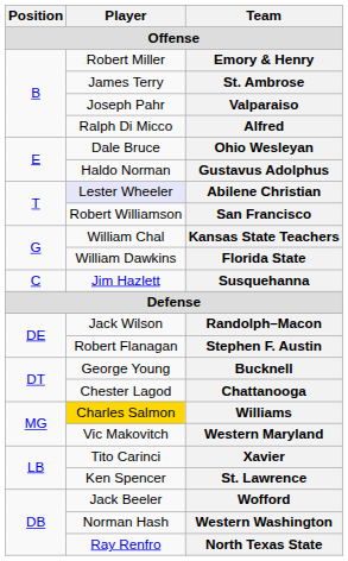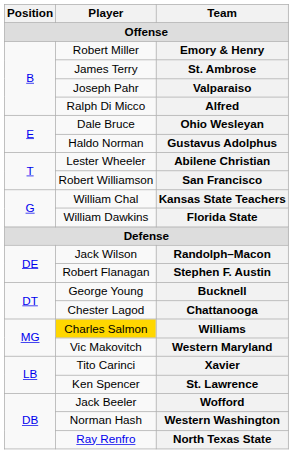 <table class="wikitable">
 <tr>
 <th>Position</th>
 <th>Player</th>
 <th>Team</th>
 </tr>
 <tr>
 <td colspan="3" style="text-align:center; background:#ddd;"><strong>Offense </strong></td>
 </tr>
 <tr style="text-align:center;">
 <td rowspan="4"><a href='#'>B</a></td>
 <td>Robert Miller</td>
 <th Style = >Emory & Henry</th>
 </tr>
 <tr style="text-align:center;">
 <td>James Terry</td>
 <th Style = >St. Ambrose</th>
 </tr>
 <tr style="text-align:center;">
 <td>Joseph Pahr</td>
 <th Style = >Valparaiso</th>
 </tr>
 <tr style="text-align:center;">
 <td>Ralph Di Micco</td>
 <th Style = >Alfred</th>
 </tr>
 <tr style="text-align:center;">
 <td rowspan="2"><a href='#'>E</a></td>
 <td>Dale Bruce</td>
 <th Style = >Ohio Wesleyan</th>
 </tr>
 <tr style="text-align:center;">
 <td>Haldo Norman</td>
 <th Style = >Gustavus Adolphus</th>
 </tr>
 <tr style="text-align:center;">
 <td rowspan="2"><a href='#'>T</a></td>
-<td style="background: lavender;">Lester Wheeler</td>
+<td>Lester Wheeler</td>
 <th Style = >Abilene Christian</th>
 </tr>
 <tr style="text-align:center;">
 <td>Robert Williamson</td>
 <th Style = >San Francisco</th>
 </tr>
 <tr style="text-align:center;">
 <td rowspan="2"><a href='#'>G</a></td>
 <td>William Chal</td>
 <th Style = >Kansas State Teachers</th>
 </tr>
 <tr style="text-align:center;">
 <td>William Dawkins</td>
 <th Style = >Florida State</th>
-</tr>
-<tr style="text-align:center;">
-<td><a href='#'>C</a></td>
-<td><a href='#'>Jim Hazlett</a></td>
-<th Style = >Susquehanna</th>
 </tr>
 <tr>
 <td colspan="3" style="text-align:center; background:#ddd;"><strong>Defense</strong></td>
 </tr>
 <tr style="text-align:center;">
 <td rowspan="2"><a href='#'>DE</a></td>
 <td>Jack Wilson</td>
 <th Style = >Randolph–Macon</th>
 </tr>
 <tr style="text-align:center;">
 <td>Robert Flanagan</td>
 <th Style = >Stephen F. Austin</th>
 </tr>
 <tr style="text-align:center;">
 <td rowspan="2"><a href='#'>DT</a></td>
 <td>George Young</td>
 <th Style = >Bucknell</th>
 </tr>
 <tr style="text-align:center;">
 <td>Chester Lagod</td>
 <th Style = >Chattanooga</th>
 </tr>
 <tr style="text-align:center;">
 <td rowspan="2"><a href='#'>MG</a></td>
 <td style="background: gold;">Charles Salmon</td>
 <th Style = >Williams</th>
 </tr>
 <tr style="text-align:center;">
 <td>Vic Makovitch</td>
 <th Style = >Western Maryland</th>
 </tr>
 <tr style="text-align:center;">
 <td rowspan="2"><a href='#'>LB</a></td>
 <td>Tito Carinci</td>
 <th Style = >Xavier</th>
 </tr>
 <tr style="text-align:center;">
 <td>Ken Spencer</td>
 <th Style = >St. Lawrence</th>
 </tr>
 <tr style="text-align:center;">
 <td rowspan="3"><a href='#'>DB</a></td>
 <td>Jack Beeler</td>
 <th Style = >Wofford</th>
 </tr>
 <tr style="text-align:center;">
 <td>Norman Hash</td>
 <th Style = >Western Washington</th>
 </tr>
 <tr style="text-align:center;">
 <td><a href='#'>Ray Renfro</a></td>
 <th Style = >North Texas State</th>
 </tr>
 </table>
